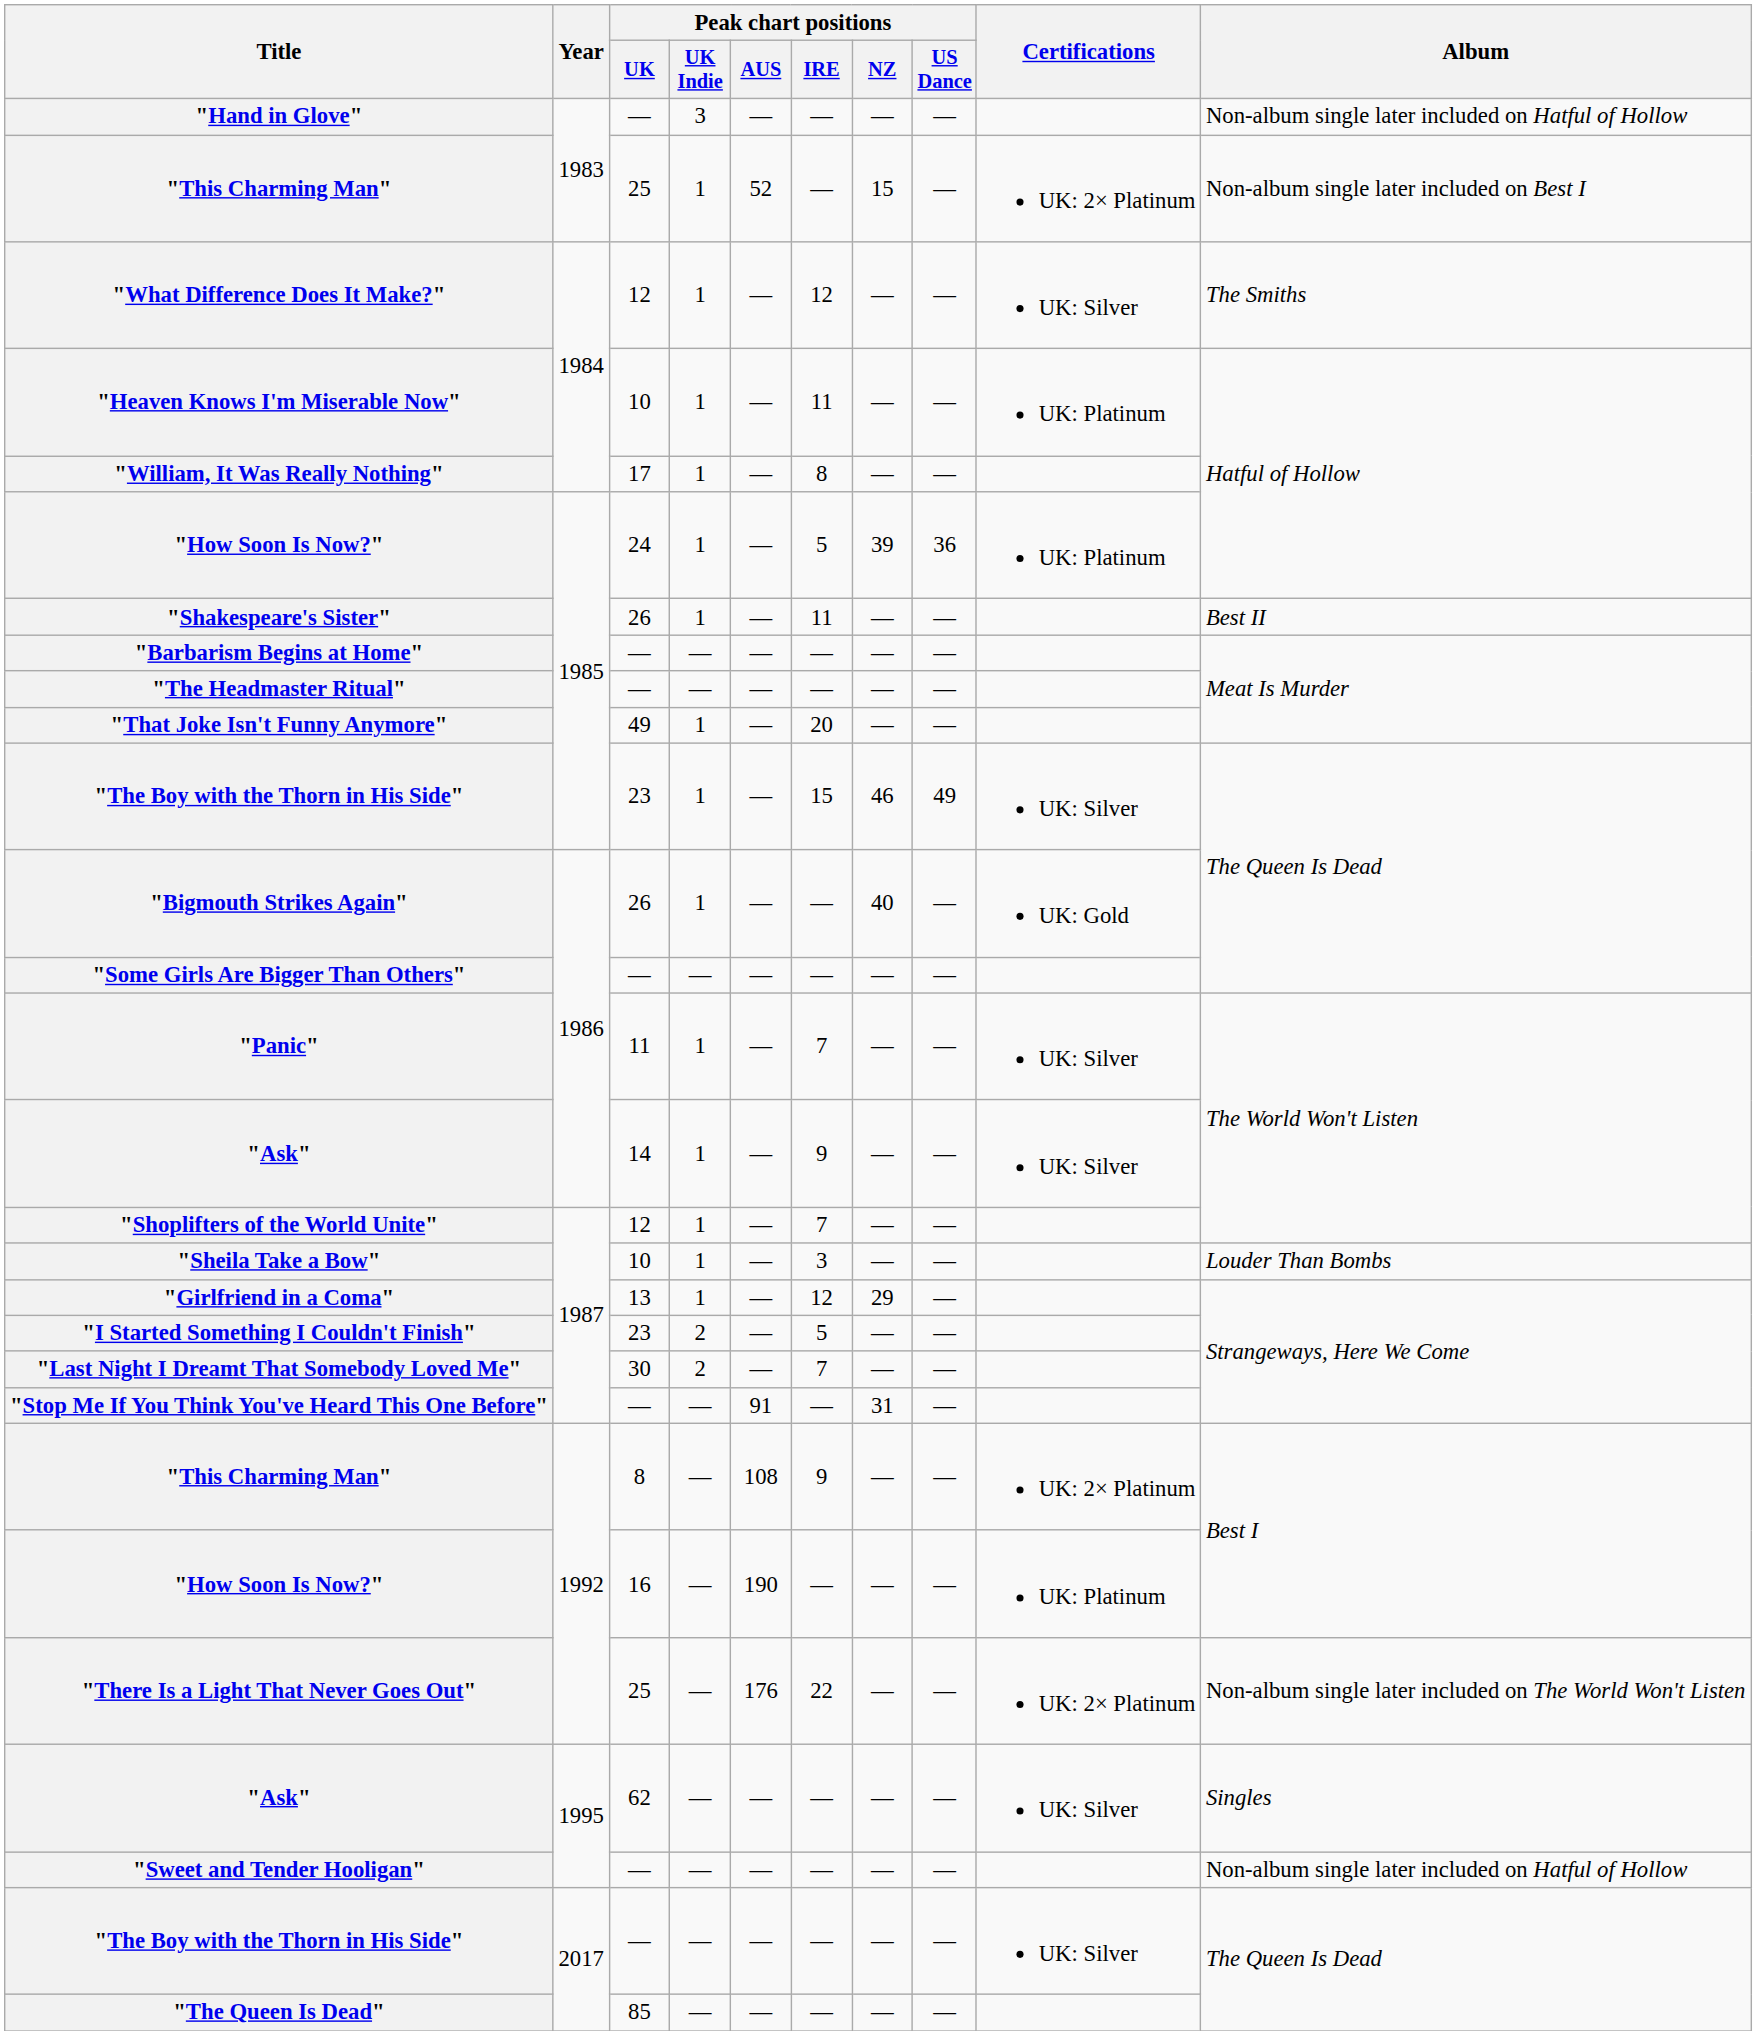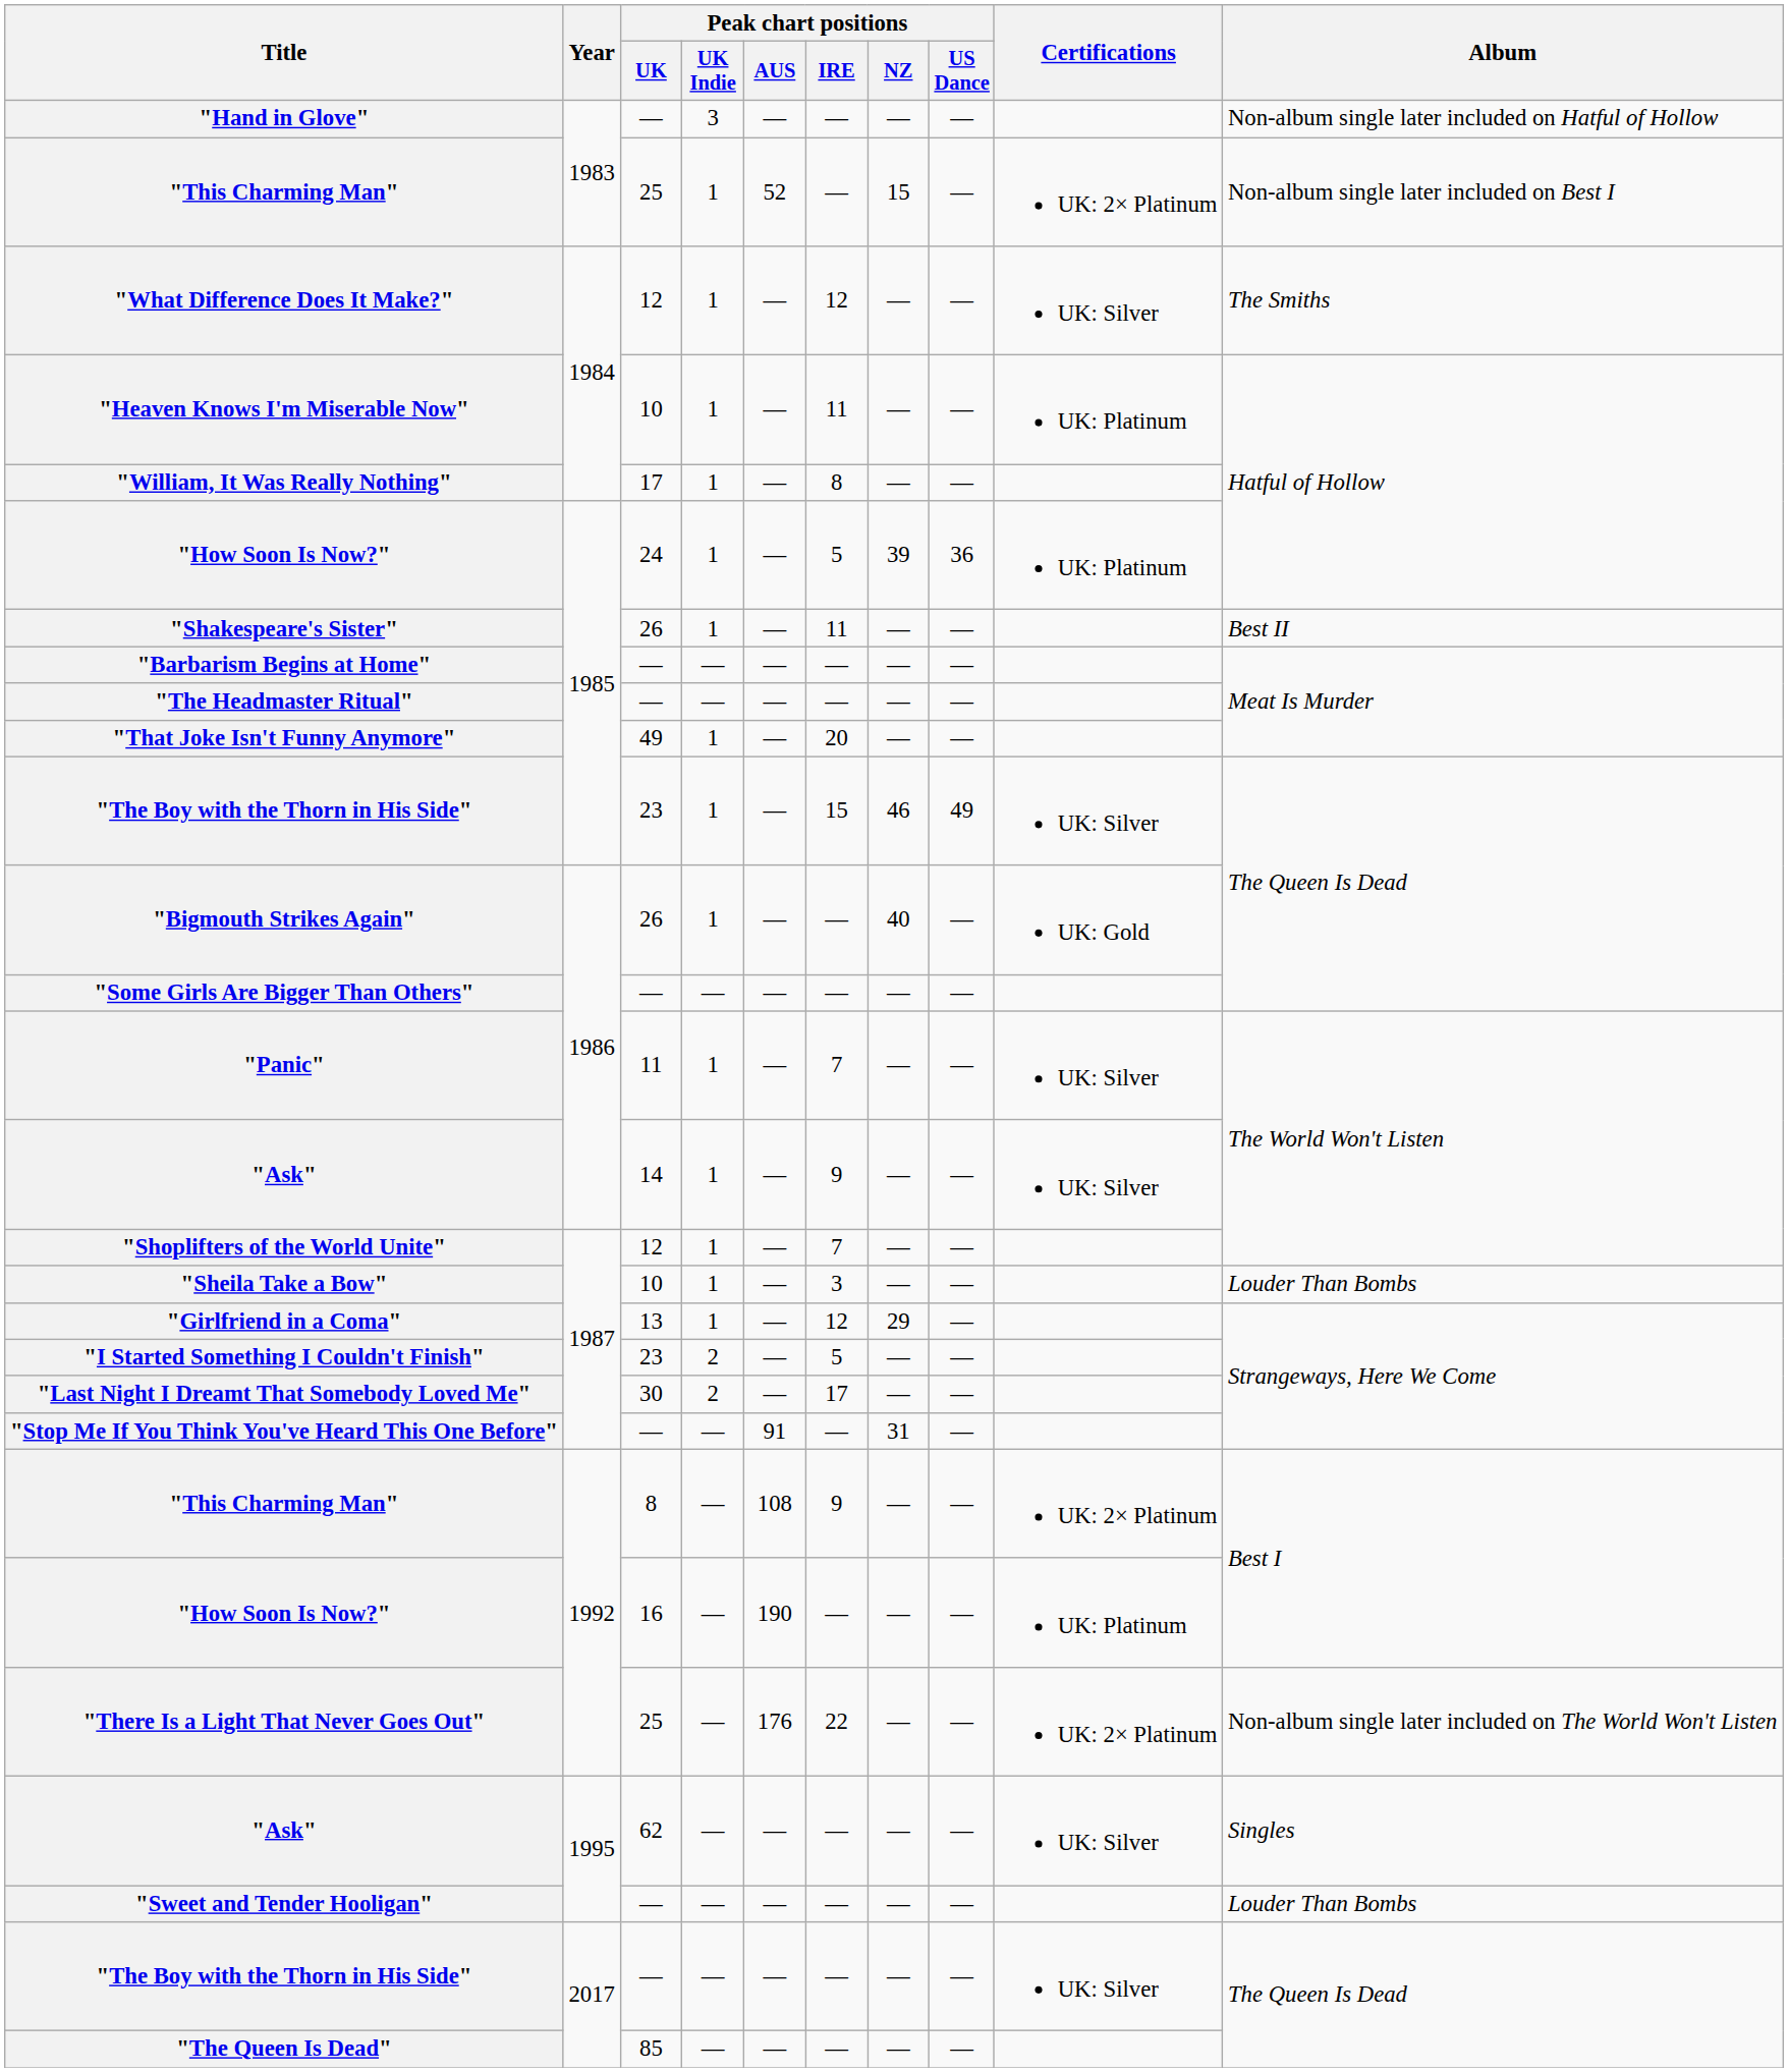 <table class="wikitable plainrowheaders" style="margin-right: 0;">
 <tr>
 <th scope="col" rowspan="2">Title</th>
 <th scope="col" rowspan="2">Year</th>
 <th scope="col" colspan="6">Peak chart positions</th>
 <th scope="col" rowspan="2"><a href='#'>Certifications</a><br></th>
 <th scope="col" rowspan="2">Album</th>
 </tr>
 <tr>
 <th style="width:2.5em;font-size:90%"><a href='#'>UK</a><br></th>
 <th style="width:2.5em;font-size:90%"><a href='#'>UK<br>Indie</a><br></th>
 <th style="width:2.5em;font-size:90%"><a href='#'>AUS</a><br></th>
 <th style="width:2.5em;font-size:90%"><a href='#'>IRE</a><br></th>
 <th style="width:2.5em;font-size:90%"><a href='#'>NZ</a><br></th>
 <th style="width:2.5em;font-size:90%"><a href='#'>US Dance</a><br></th>
 </tr>
 <tr>
 <th scope="row">"<a href='#'>Hand in Glove</a>"</th>
 <td rowspan="2">1983</td>
 <td align="center">—</td>
 <td align="center">3</td>
 <td align="center">—</td>
 <td align="center">—</td>
 <td align="center">—</td>
 <td align="center">—</td>
 <td></td>
 <td>Non-album single later included on <em>Hatful of Hollow</em></td>
 </tr>
 <tr>
 <th scope="row">"<a href='#'>This Charming Man</a>"</th>
 <td align="center">25</td>
 <td align="center">1</td>
 <td align="center">52</td>
 <td align="center">—</td>
 <td align="center">15</td>
 <td align="center">—</td>
 <td><br><ul><li>UK: 2× Platinum</li></ul></td>
 <td>Non-album single later included on <em>Best I</em></td>
 </tr>
 <tr>
 <th scope="row">"<a href='#'>What Difference Does It Make?</a>"</th>
 <td rowspan="3">1984</td>
 <td align="center">12</td>
 <td align="center">1</td>
 <td align="center">—</td>
 <td align="center">12</td>
 <td align="center">—</td>
 <td align="center">—</td>
 <td><br><ul><li>UK: Silver</li></ul></td>
 <td><em>The Smiths</em></td>
 </tr>
 <tr>
 <th scope="row">"<a href='#'>Heaven Knows I'm Miserable Now</a>"</th>
 <td align="center">10</td>
 <td align="center">1</td>
 <td align="center">—</td>
 <td align="center">11</td>
 <td align="center">—</td>
 <td align="center">—</td>
 <td><br><ul><li>UK: Platinum</li></ul></td>
 <td rowspan="3"><em>Hatful of Hollow</em></td>
 </tr>
 <tr>
 <th scope="row">"<a href='#'>William, It Was Really Nothing</a>"</th>
 <td align="center">17</td>
 <td align="center">1</td>
 <td align="center">—</td>
 <td align="center">8</td>
 <td align="center">—</td>
 <td align="center">—</td>
 <td></td>
 </tr>
 <tr>
 <th scope="row">"<a href='#'>How Soon Is Now?</a>"</th>
 <td rowspan="6">1985</td>
 <td align="center">24</td>
 <td align="center">1</td>
 <td align="center">—</td>
 <td align="center">5</td>
 <td align="center">39</td>
 <td align="center">36</td>
 <td><br><ul><li>UK: Platinum</li></ul></td>
 </tr>
 <tr>
 <th scope="row">"<a href='#'>Shakespeare's Sister</a>"</th>
 <td align="center">26</td>
 <td align="center">1</td>
 <td align="center">—</td>
 <td align="center">11</td>
 <td align="center">—</td>
 <td align="center">—</td>
 <td></td>
 <td><em>Best II</em></td>
 </tr>
 <tr>
 <th scope="row">"<a href='#'>Barbarism Begins at Home</a>"</th>
 <td align="center">—</td>
 <td align="center">—</td>
 <td align="center">—</td>
 <td align="center">—</td>
 <td align="center">—</td>
 <td align="center">—</td>
 <td></td>
 <td rowspan="3"><em>Meat Is Murder</em></td>
 </tr>
 <tr>
 <th scope="row">"<a href='#'>The Headmaster Ritual</a>"</th>
 <td align="center">—</td>
 <td align="center">—</td>
 <td align="center">—</td>
 <td align="center">—</td>
 <td align="center">—</td>
 <td align="center">—</td>
 <td></td>
 </tr>
 <tr>
 <th scope="row">"<a href='#'>That Joke Isn't Funny Anymore</a>"</th>
 <td align="center">49</td>
 <td align="center">1</td>
 <td align="center">—</td>
 <td align="center">20</td>
 <td align="center">—</td>
 <td align="center">—</td>
 <td></td>
 </tr>
 <tr>
 <th scope="row">"<a href='#'>The Boy with the Thorn in His Side</a>"</th>
 <td align="center">23</td>
 <td align="center">1</td>
 <td align="center">—</td>
 <td align="center">15</td>
 <td align="center">46</td>
 <td align="center">49</td>
 <td><br><ul><li>UK: Silver</li></ul></td>
 <td rowspan="3"><em>The Queen Is Dead</em></td>
 </tr>
 <tr>
 <th scope="row">"<a href='#'>Bigmouth Strikes Again</a>"</th>
 <td rowspan="4">1986</td>
 <td align="center">26</td>
 <td align="center">1</td>
 <td align="center">—</td>
 <td align="center">—</td>
 <td align="center">40</td>
 <td align="center">—</td>
 <td><br><ul><li>UK: Gold</li></ul></td>
 </tr>
 <tr>
 <th scope="row">"<a href='#'>Some Girls Are Bigger Than Others</a>"</th>
 <td align="center">—</td>
 <td align="center">—</td>
 <td align="center">—</td>
 <td align="center">—</td>
 <td align="center">—</td>
 <td align="center">—</td>
 <td></td>
 </tr>
 <tr>
 <th scope="row">"<a href='#'>Panic</a>"</th>
 <td align="center">11</td>
 <td align="center">1</td>
 <td align="center">—</td>
 <td align="center">7</td>
 <td align="center">—</td>
 <td align="center">—</td>
 <td><br><ul><li>UK: Silver</li></ul></td>
 <td rowspan="3"><em>The World Won't Listen</em></td>
 </tr>
 <tr>
 <th scope="row">"<a href='#'>Ask</a>"</th>
 <td align="center">14</td>
 <td align="center">1</td>
 <td align="center">—</td>
 <td align="center">9</td>
 <td align="center">—</td>
 <td align="center">—</td>
 <td><br><ul><li>UK: Silver</li></ul></td>
 </tr>
 <tr>
 <th scope="row">"<a href='#'>Shoplifters of the World Unite</a>"</th>
 <td rowspan="6">1987</td>
 <td align="center">12</td>
 <td align="center">1</td>
 <td align="center">—</td>
 <td align="center">7</td>
 <td align="center">—</td>
 <td align="center">—</td>
 <td></td>
 </tr>
 <tr>
 <th scope="row">"<a href='#'>Sheila Take a Bow</a>"</th>
 <td align="center">10</td>
 <td align="center">1</td>
 <td align="center">—</td>
 <td align="center">3</td>
 <td align="center">—</td>
 <td align="center">—</td>
 <td></td>
 <td><em>Louder Than Bombs</em></td>
 </tr>
 <tr>
 <th scope="row">"<a href='#'>Girlfriend in a Coma</a>"</th>
 <td align="center">13</td>
 <td align="center">1</td>
 <td align="center">—</td>
 <td align="center">12</td>
 <td align="center">29</td>
 <td align="center">—</td>
 <td></td>
 <td rowspan="4"><em>Strangeways, Here We Come</em></td>
 </tr>
 <tr>
 <th scope="row">"<a href='#'>I Started Something I Couldn't Finish</a>"</th>
 <td align="center">23</td>
 <td align="center">2</td>
 <td align="center">—</td>
 <td align="center">5</td>
 <td align="center">—</td>
 <td align="center">—</td>
 <td></td>
 </tr>
 <tr>
 <th scope="row">"<a href='#'>Last Night I Dreamt That Somebody Loved Me</a>"</th>
 <td align="center">30</td>
 <td align="center">2</td>
 <td align="center">—</td>
-<td align="center">7</td>
+<td align="center">17</td>
 <td align="center">—</td>
 <td align="center">—</td>
 <td></td>
 </tr>
 <tr>
 <th scope="row">"<a href='#'>Stop Me If You Think You've Heard This One Before</a>"</th>
 <td align="center">—</td>
 <td align="center">—</td>
 <td align="center">91</td>
 <td align="center">—</td>
 <td align="center">31</td>
 <td align="center">—</td>
 <td></td>
 </tr>
 <tr>
 <th scope="row">"<a href='#'>This Charming Man</a>" </th>
 <td rowspan="3">1992</td>
 <td align="center">8</td>
 <td align="center">—</td>
 <td align="center">108</td>
 <td align="center">9</td>
 <td align="center">—</td>
 <td align="center">—</td>
 <td><br><ul><li>UK: 2× Platinum</li></ul></td>
 <td rowspan="2"><em>Best I</em></td>
 </tr>
 <tr>
 <th scope="row">"<a href='#'>How Soon Is Now?</a>" </th>
 <td align="center">16</td>
 <td align="center">—</td>
 <td align="center">190</td>
 <td align="center">—</td>
 <td align="center">—</td>
 <td align="center">—</td>
 <td><br><ul><li>UK: Platinum</li></ul></td>
 </tr>
 <tr>
 <th scope="row">"<a href='#'>There Is a Light That Never Goes Out</a>"</th>
 <td align="center">25</td>
 <td align="center">—</td>
 <td align="center">176</td>
 <td align="center">22</td>
 <td align="center">—</td>
 <td align="center">—</td>
 <td><br><ul><li>UK: 2× Platinum</li></ul></td>
 <td>Non-album single later included on <em>The World Won't Listen</em></td>
 </tr>
 <tr>
 <th scope="row">"<a href='#'>Ask</a>" </th>
 <td rowspan="2">1995</td>
 <td align="center">62</td>
 <td align="center">—</td>
 <td align="center">—</td>
 <td align="center">—</td>
 <td align="center">—</td>
 <td align="center">—</td>
 <td><br><ul><li>UK: Silver</li></ul></td>
 <td><em>Singles</em></td>
 </tr>
 <tr>
 <th scope="row">"<a href='#'>Sweet and Tender Hooligan</a>"</th>
 <td align="center">—</td>
 <td align="center">—</td>
 <td align="center">—</td>
 <td align="center">—</td>
 <td align="center">—</td>
 <td align="center">—</td>
 <td></td>
-<td>Non-album single later included on <em>Hatful of Hollow</em></td>
+<td><em>Louder Than Bombs</em></td>
 </tr>
 <tr>
 <th scope="row">"<a href='#'>The Boy with the Thorn in His Side</a>" </th>
 <td rowspan="2">2017</td>
 <td align="center">—</td>
 <td align="center">—</td>
 <td align="center">—</td>
 <td align="center">—</td>
 <td align="center">—</td>
 <td align="center">—</td>
 <td><br><ul><li>UK: Silver</li></ul></td>
 <td rowspan="2"><em>The Queen Is Dead</em> </td>
 </tr>
 <tr>
 <th scope="row">"<a href='#'>The Queen Is Dead</a>"</th>
 <td align="center">85</td>
 <td align="center">—</td>
 <td align="center">—</td>
 <td align="center">—</td>
 <td align="center">—</td>
 <td align="center">—</td>
 <td></td>
 </tr>
 </table>
